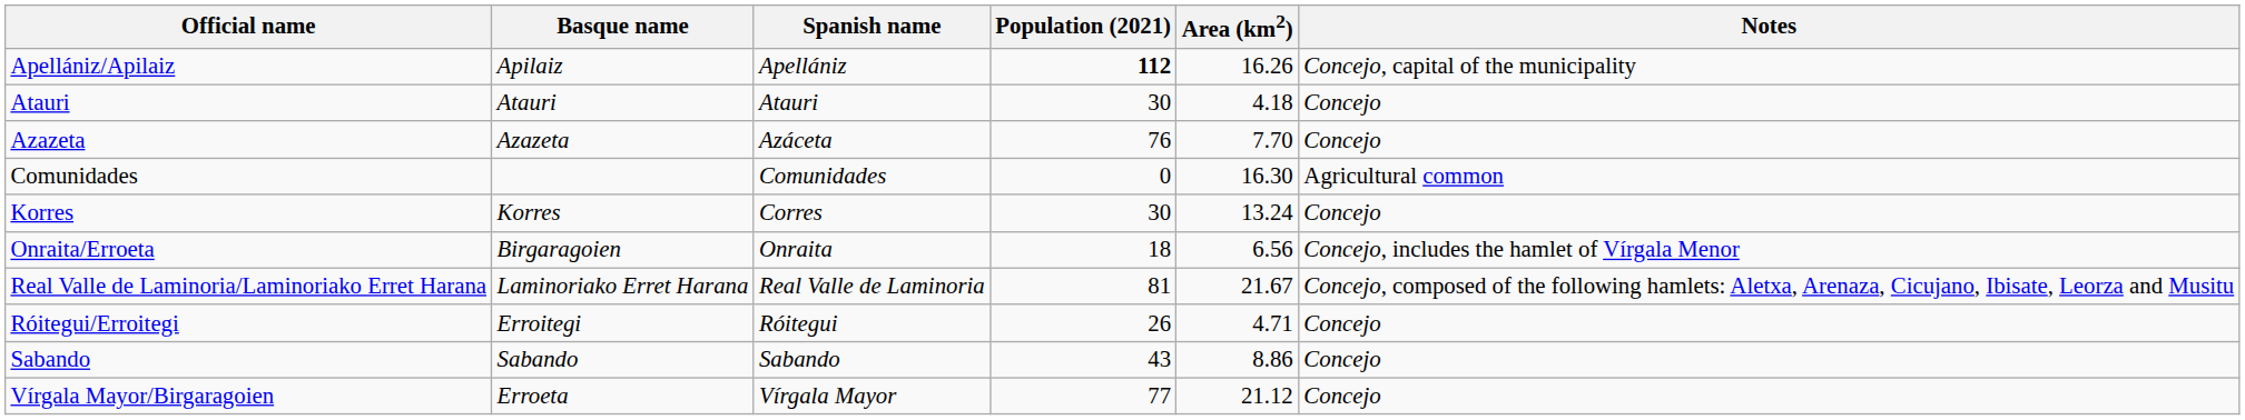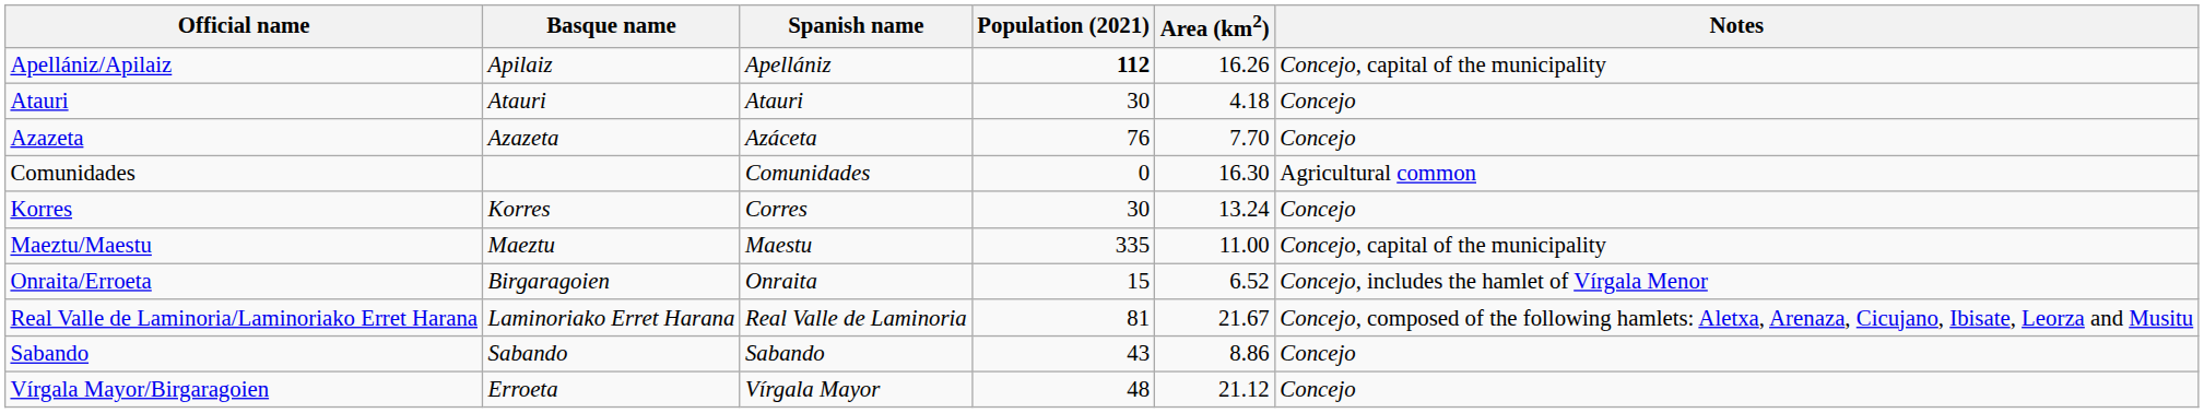 <table class="wikitable sortable">
 <tr>
 <th class="unsortable">Official name</th>
 <th>Basque name</th>
 <th>Spanish name</th>
 <th>Population (2021)</th>
 <th>Area (km<sup>2</sup>)</th>
 <th class="unsortable">Notes</th>
 </tr>
 <tr>
 <td><a href='#'>Apellániz/Apilaiz</a></td>
 <td><em>Apilaiz</em></td>
 <td><em>Apellániz</em></td>
 <td align="right"><strong>112</strong></td>
 <td align="right">16.26</td>
 <td><em>Concejo</em>, capital of the municipality</td>
 </tr>
 <tr>
 <td><a href='#'>Atauri</a></td>
 <td><em>Atauri</em></td>
 <td><em>Atauri</em></td>
 <td align="right">30</td>
 <td align="right">4.18</td>
 <td><em>Concejo</em></td>
 </tr>
 <tr>
 <td><a href='#'>Azazeta</a></td>
 <td><em>Azazeta</em></td>
 <td><em>Azáceta</em></td>
 <td align="right">76</td>
 <td align="right">7.70</td>
 <td><em>Concejo</em></td>
 </tr>
 <tr>
 <td>Comunidades</td>
 <td></td>
 <td><em>Comunidades</em></td>
 <td align="right">0</td>
 <td align="right">16.30</td>
 <td>Agricultural <a href='#'>common</a></td>
 </tr>
 <tr>
 <td><a href='#'>Korres</a></td>
 <td><em>Korres</em></td>
 <td><em>Corres</em></td>
 <td align="right">30</td>
 <td align="right">13.24</td>
 <td><em>Concejo</em></td>
 </tr>
 <tr>
+<td><a href='#'>Maeztu/Maestu</a></td>
+<td><em>Maeztu</em></td>
+<td><em>Maestu</em></td>
+<td align="right">335</td>
+<td align="right">11.00</td>
+<td><em>Concejo</em>, capital of the municipality</td>
+</tr>
+<tr>
 <td><a href='#'>Onraita/Erroeta</a></td>
 <td><em>Birgaragoien</em></td>
 <td><em>Onraita</em></td>
-<td align="right">18</td>
-<td align="right">6.56</td>
+<td align="right">15</td>
+<td align="right">6.52</td>
 <td><em>Concejo</em>, includes the hamlet of <a href='#'>Vírgala Menor</a></td>
 </tr>
 <tr>
 <td><a href='#'>Real Valle de Laminoria/Laminoriako Erret Harana</a></td>
 <td><em>Laminoriako Erret Harana</em></td>
 <td><em>Real Valle de Laminoria</em></td>
 <td align="right">81</td>
 <td align="right">21.67</td>
 <td><em>Concejo</em>, composed of the following hamlets: <a href='#'>Aletxa</a>, <a href='#'>Arenaza</a>, <a href='#'>Cicujano</a>, <a href='#'>Ibisate</a>, <a href='#'>Leorza</a> and <a href='#'>Musitu</a></td>
-</tr>
-<tr>
-<td><a href='#'>Róitegui/Erroitegi</a></td>
-<td><em>Erroitegi</em></td>
-<td><em>Róitegui</em></td>
-<td align="right">26</td>
-<td align="right">4.71</td>
-<td><em>Concejo</em></td>
 </tr>
 <tr>
 <td><a href='#'>Sabando</a></td>
 <td><em>Sabando</em></td>
 <td><em>Sabando</em></td>
 <td align="right">43</td>
 <td align="right">8.86</td>
 <td><em>Concejo</em></td>
 </tr>
 <tr>
 <td><a href='#'>Vírgala Mayor/Birgaragoien</a></td>
 <td><em>Erroeta</em></td>
 <td><em>Vírgala Mayor</em></td>
-<td align="right">77</td>
+<td align="right">48</td>
 <td align="right">21.12</td>
 <td><em>Concejo</em></td>
 </tr>
 </table>
